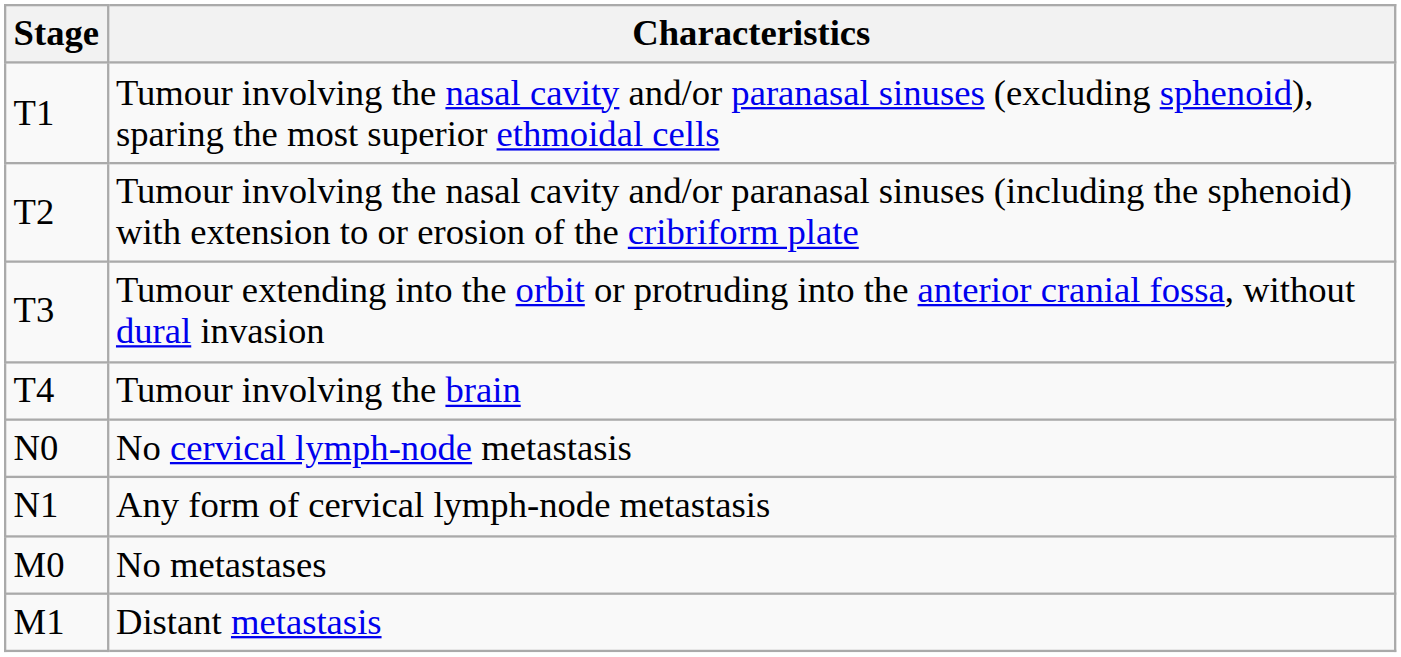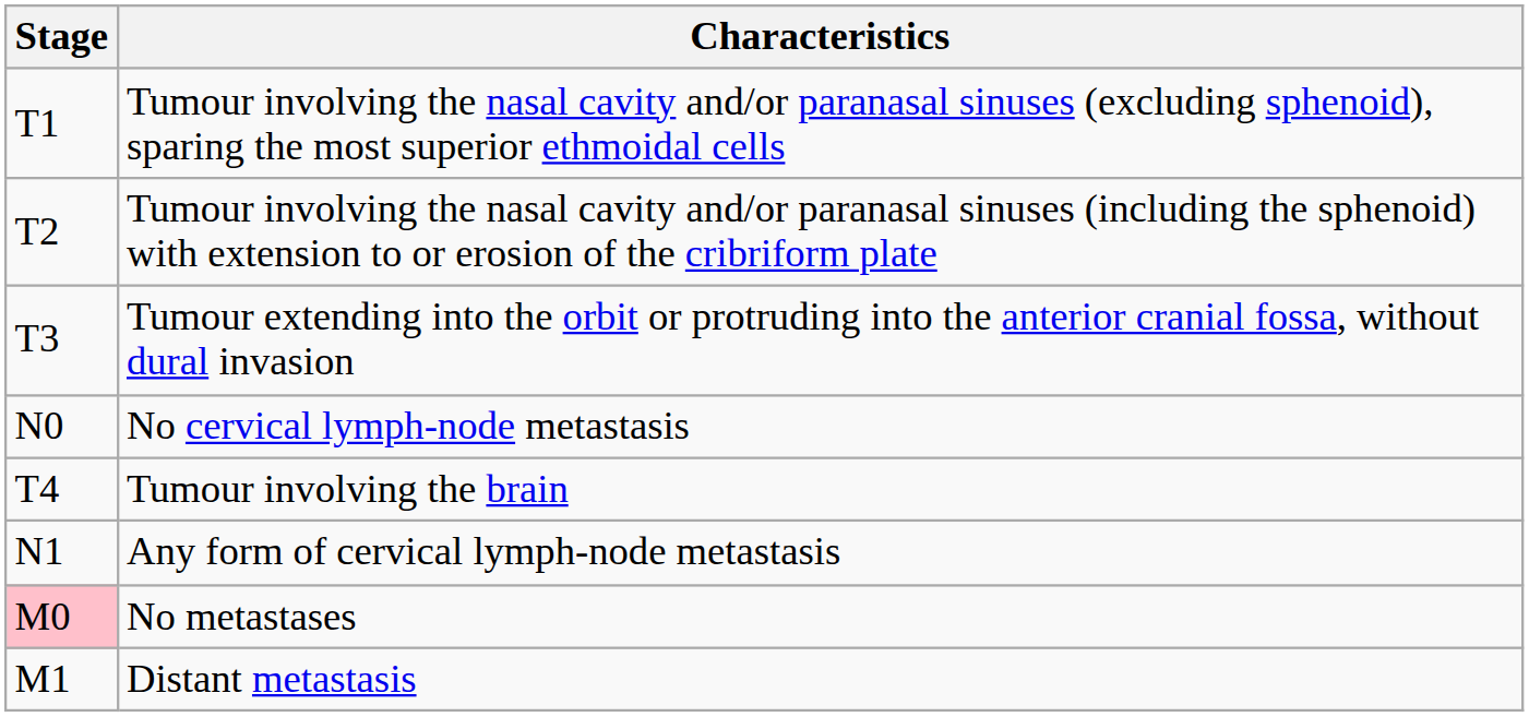 <table class="wikitable">
 <tr>
 <th>Stage</th>
 <th>Characteristics</th>
 </tr>
 <tr>
 <td>T1</td>
 <td>Tumour involving the <a href='#'>nasal cavity</a> and/or <a href='#'>paranasal sinuses</a> (excluding <a href='#'>sphenoid</a>), sparing the most superior <a href='#'>ethmoidal cells</a></td>
 </tr>
 <tr>
 <td>T2</td>
 <td>Tumour involving the nasal cavity and/or paranasal sinuses (including the sphenoid) with extension to or erosion of the <a href='#'>cribriform plate</a></td>
 </tr>
 <tr>
 <td>T3</td>
 <td>Tumour extending into the <a href='#'>orbit</a> or protruding into the <a href='#'>anterior cranial fossa</a>, without <a href='#'>dural</a> invasion</td>
 </tr>
 <tr>
+<td>N0</td>
+<td>No <a href='#'>cervical lymph-node</a> metastasis</td>
+</tr>
+<tr>
 <td>T4</td>
 <td>Tumour involving the <a href='#'>brain</a></td>
-</tr>
-<tr>
-<td>N0</td>
-<td>No <a href='#'>cervical lymph-node</a> metastasis</td>
 </tr>
 <tr>
 <td>N1</td>
 <td>Any form of cervical lymph-node metastasis</td>
 </tr>
 <tr>
-<td>M0</td>
+<td style="background: pink;">M0</td>
 <td>No metastases</td>
 </tr>
 <tr>
 <td>M1</td>
 <td>Distant <a href='#'>metastasis</a></td>
 </tr>
 </table>
